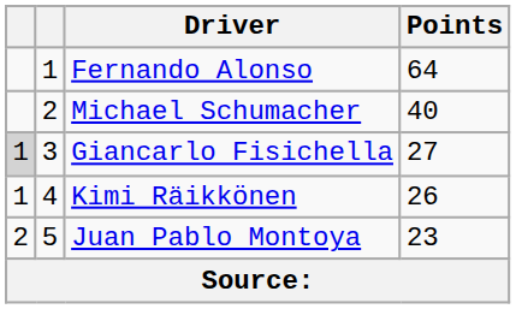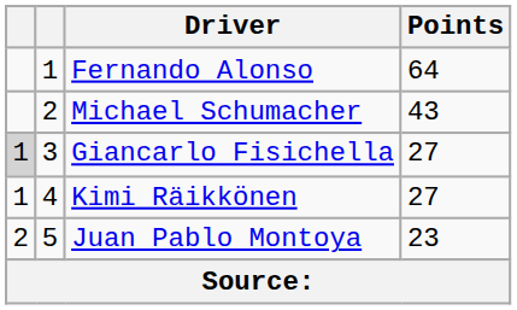 <table class="wikitable" style="font-size: 85%;">
 <tr>
 <th></th>
 <th></th>
 <th>Driver</th>
 <th>Points</th>
 </tr>
 <tr>
 <td></td>
 <td align="center">1</td>
 <td> <a href='#'>Fernando Alonso</a></td>
 <td>64</td>
 </tr>
 <tr>
 <td></td>
 <td align="center">2</td>
 <td> <a href='#'>Michael Schumacher</a></td>
-<td>40</td>
+<td>43</td>
 </tr>
 <tr>
 <td style="background: lightgrey;"> 1</td>
 <td align="center">3</td>
 <td> <a href='#'>Giancarlo Fisichella</a></td>
 <td>27</td>
 </tr>
 <tr>
 <td> 1</td>
 <td align="center">4</td>
 <td> <a href='#'>Kimi Räikkönen</a></td>
-<td>26</td>
+<td>27</td>
 </tr>
 <tr>
 <td> 2</td>
 <td align="center">5</td>
 <td> <a href='#'>Juan Pablo Montoya</a></td>
 <td>23</td>
 </tr>
 <tr>
 <th colspan=4>Source:</th>
 </tr>
 </table>
